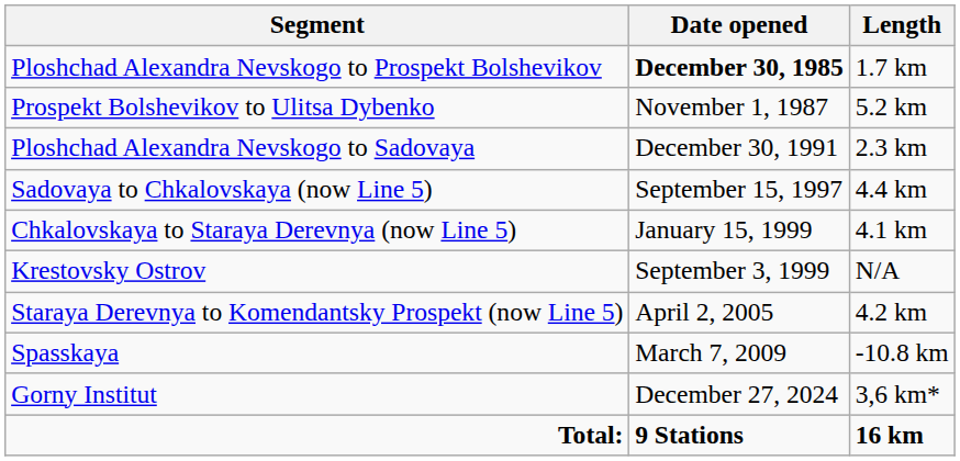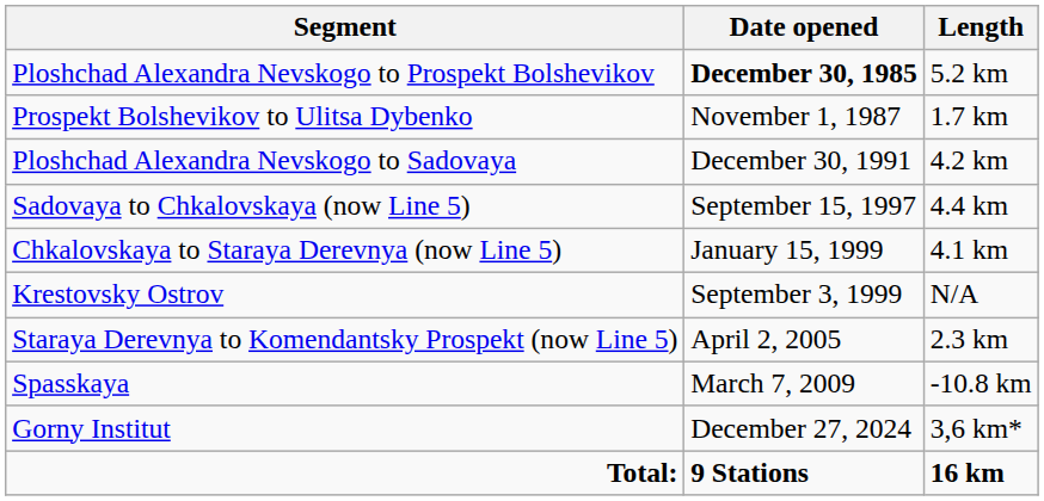 <table class="wikitable" style="text-align:left;">
 <tr>
 <th>Segment</th>
 <th>Date opened</th>
 <th>Length</th>
 </tr>
 <tr>
 <td><a href='#'>Ploshchad Alexandra Nevskogo</a> to <a href='#'>Prospekt Bolshevikov</a></td>
 <td><strong>December 30, 1985</strong></td>
-<td>1.7 km</td>
+<td>5.2 km</td>
 </tr>
 <tr>
 <td><a href='#'>Prospekt Bolshevikov</a> to <a href='#'>Ulitsa Dybenko</a></td>
 <td>November 1, 1987</td>
-<td>5.2 km</td>
+<td>1.7 km</td>
 </tr>
 <tr>
 <td><a href='#'>Ploshchad Alexandra Nevskogo</a> to <a href='#'>Sadovaya</a></td>
 <td>December 30, 1991</td>
-<td>2.3 km</td>
+<td>4.2 km</td>
 </tr>
 <tr>
 <td><a href='#'>Sadovaya</a> to <a href='#'>Chkalovskaya</a> (now <a href='#'>Line 5</a>)</td>
 <td>September 15, 1997</td>
 <td>4.4 km</td>
 </tr>
 <tr>
 <td><a href='#'>Chkalovskaya</a> to <a href='#'>Staraya Derevnya</a> (now <a href='#'>Line 5</a>)</td>
 <td>January 15, 1999</td>
 <td>4.1 km</td>
 </tr>
 <tr>
 <td><a href='#'>Krestovsky Ostrov</a></td>
 <td>September 3, 1999</td>
 <td>N/A</td>
 </tr>
 <tr>
 <td><a href='#'>Staraya Derevnya</a> to <a href='#'>Komendantsky Prospekt</a> (now <a href='#'>Line 5</a>)</td>
 <td>April 2, 2005</td>
-<td>4.2 km</td>
+<td>2.3 km</td>
 </tr>
 <tr>
 <td><a href='#'>Spasskaya</a></td>
 <td>March 7, 2009</td>
 <td>-10.8 km</td>
 </tr>
 <tr>
 <td><a href='#'>Gorny Institut</a></td>
 <td>December 27, 2024</td>
 <td>3,6 km*</td>
 </tr>
 <tr>
 <td style="text-align:right"><strong>Total:</strong></td>
 <td><strong>9 Stations</strong></td>
 <td><strong>16 km</strong></td>
 </tr>
 </table>
